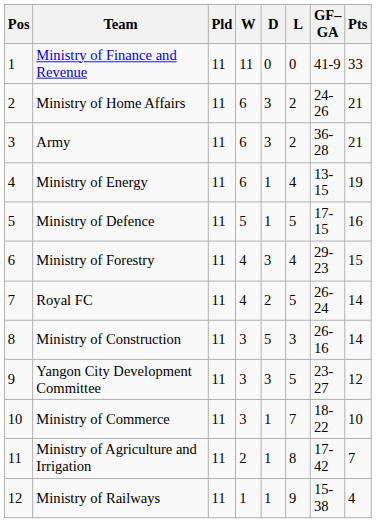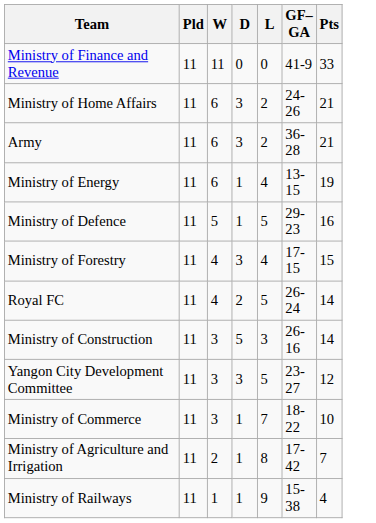 <table class="wikitable">
 <tr>
-<th width=20>Pos</th>
 <th width=185>Team</th>
 <th width=20>Pld</th>
 <th width=20>W</th>
 <th width=20>D</th>
 <th width=20>L</th>
 <th width=20>GF–GA</th>
 <th width=20>Pts</th>
 </tr>
 <tr>
-<td>1</td>
 <td><a href='#'>Ministry of Finance and Revenue</a></td>
 <td>11</td>
 <td>11</td>
 <td>0</td>
 <td>0</td>
 <td>41-9</td>
 <td>33</td>
 </tr>
 <tr>
-<td>2</td>
 <td>Ministry of Home Affairs</td>
 <td>11</td>
 <td>6</td>
 <td>3</td>
 <td>2</td>
 <td>24-26</td>
 <td>21</td>
 </tr>
 <tr>
-<td>3</td>
 <td>Army</td>
 <td>11</td>
 <td>6</td>
 <td>3</td>
 <td>2</td>
 <td>36-28</td>
 <td>21</td>
 </tr>
 <tr>
-<td>4</td>
 <td>Ministry of Energy</td>
 <td>11</td>
 <td>6</td>
 <td>1</td>
 <td>4</td>
 <td>13-15</td>
 <td>19</td>
 </tr>
 <tr>
-<td>5</td>
 <td>Ministry of Defence</td>
 <td>11</td>
 <td>5</td>
 <td>1</td>
 <td>5</td>
-<td>17-15</td>
+<td>29-23</td>
 <td>16</td>
 </tr>
 <tr>
-<td>6</td>
 <td>Ministry of Forestry</td>
 <td>11</td>
 <td>4</td>
 <td>3</td>
 <td>4</td>
-<td>29-23</td>
+<td>17-15</td>
 <td>15</td>
 </tr>
 <tr>
-<td>7</td>
 <td>Royal FC</td>
 <td>11</td>
 <td>4</td>
 <td>2</td>
 <td>5</td>
 <td>26-24</td>
 <td>14</td>
 </tr>
 <tr>
-<td>8</td>
 <td>Ministry of Construction</td>
 <td>11</td>
 <td>3</td>
 <td>5</td>
 <td>3</td>
 <td>26-16</td>
 <td>14</td>
 </tr>
 <tr>
-<td>9</td>
 <td>Yangon City Development Committee</td>
 <td>11</td>
 <td>3</td>
 <td>3</td>
 <td>5</td>
 <td>23-27</td>
 <td>12</td>
 </tr>
 <tr>
-<td>10</td>
 <td>Ministry of Commerce</td>
 <td>11</td>
 <td>3</td>
 <td>1</td>
 <td>7</td>
 <td>18-22</td>
 <td>10</td>
 </tr>
 <tr>
-<td>11</td>
 <td>Ministry of Agriculture and Irrigation</td>
 <td>11</td>
 <td>2</td>
 <td>1</td>
 <td>8</td>
 <td>17-42</td>
 <td>7</td>
 </tr>
 <tr>
-<td>12</td>
 <td>Ministry of Railways</td>
 <td>11</td>
 <td>1</td>
 <td>1</td>
 <td>9</td>
 <td>15-38</td>
 <td>4</td>
 </tr>
 </table>
